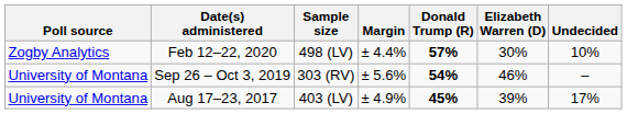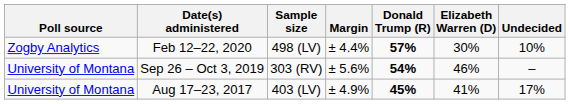 <table class="wikitable" style="font-size:90%;text-align:center;">
 <tr valign=bottom style="font-size:90%;">
 <th>Poll source</th>
 <th>Date(s)<br>administered</th>
 <th>Sample<br>size</th>
 <th>Margin<br></th>
 <th>Donald<br>Trump (R)</th>
 <th>Elizabeth<br>Warren (D)</th>
 <th>Undecided</th>
 </tr>
 <tr>
 <td style="text-align:left;"><a href='#'>Zogby Analytics</a></td>
 <td>Feb 12–22, 2020</td>
 <td>498 (LV)</td>
 <td>± 4.4%</td>
 <td><strong>57%</strong></td>
 <td>30%</td>
 <td>10%</td>
 </tr>
 <tr>
 <td style="text-align:left;"><a href='#'>University of Montana</a></td>
 <td>Sep 26 – Oct 3, 2019</td>
 <td>303 (RV)</td>
 <td>± 5.6%</td>
 <td><strong>54%</strong></td>
 <td>46%</td>
 <td>–</td>
 </tr>
 <tr>
 <td style="text-align:left;"><a href='#'>University of Montana</a></td>
 <td>Aug 17–23, 2017</td>
 <td>403 (LV)</td>
 <td>± 4.9%</td>
 <td><strong>45%</strong></td>
-<td>39%</td>
+<td>41%</td>
 <td>17%</td>
 </tr>
 </table>
